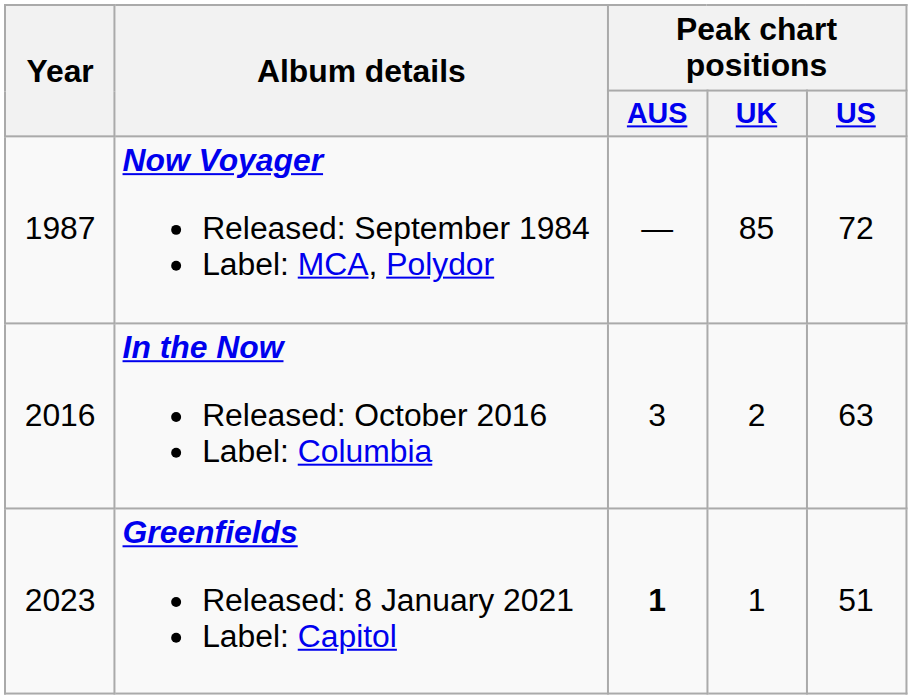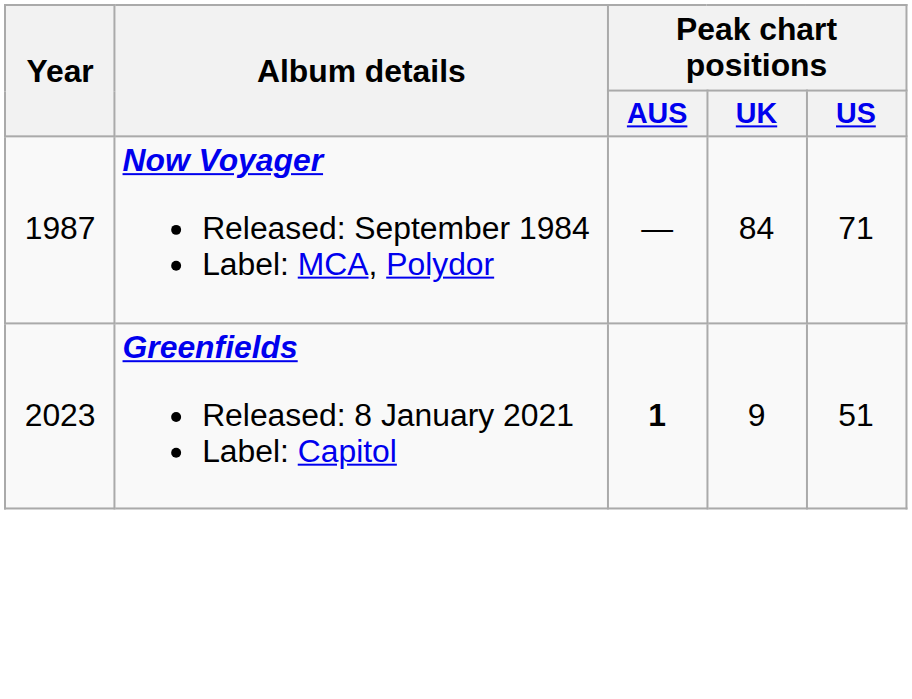 <table class="wikitable" style="text-align:center">
 <tr>
 <th rowspan="2" style="width:3em">Year</th>
 <th rowspan="2" style="width:15em">Album details</th>
 <th colspan="3">Peak chart positions</th>
 </tr>
 <tr>
 <th style="width:3em;font-size:90%"><a href='#'>AUS</a><br></th>
 <th style="width:3em;font-size:90%"><a href='#'>UK</a><br></th>
 <th style="width:3em;font-size:90%"><a href='#'>US</a><br></th>
 </tr>
 <tr>
 <td style="text-align:center;">1987</td>
 <td align="left"><strong><em><a href='#'>Now Voyager</a></em></strong><br><ul><li>Released: September 1984</li><li>Label: <a href='#'>MCA</a>, <a href='#'>Polydor</a></li></ul></td>
 <td>—</td>
-<td>85</td>
-<td>72</td>
-</tr>
-<tr>
-<td style="text-align:center;">2016</td>
-<td align="left"><strong><em><a href='#'>In the Now</a></em></strong><br><ul><li>Released: October 2016</li><li>Label: <a href='#'>Columbia</a></li></ul></td>
-<td>3</td>
-<td>2</td>
-<td>63</td>
+<td>84</td>
+<td>71</td>
 </tr>
 <tr>
 <td style="text-align:center;">2023</td>
 <td align="left"><strong><em><a href='#'>Greenfields</a></em></strong><br><ul><li>Released: 8 January 2021</li><li>Label: <a href='#'>Capitol</a></li></ul></td>
 <td><strong>1<br></strong></td>
-<td>1</td>
+<td>9</td>
 <td>51<br></td>
 </tr>
 </table>
